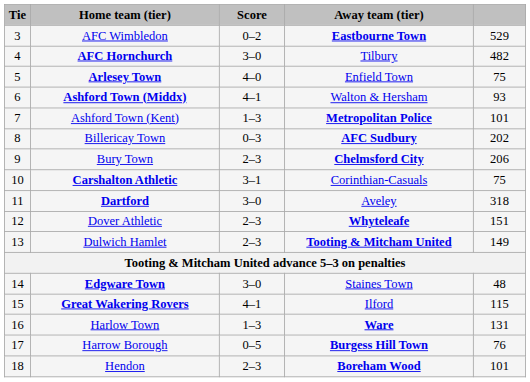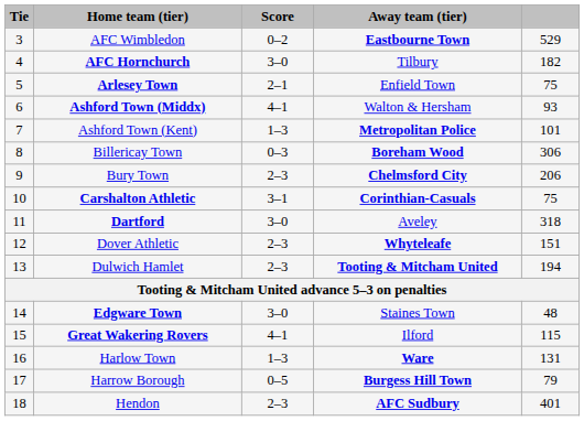 <table class="wikitable" style="width: 600px; background:WhiteSmoke; text-align:center; font-size:90%">
 <tr>
 <td scope="col" style="width:  5.00%; background:silver;"><strong>Tie</strong></td>
 <td scope="col" style="width: 36.25%; background:silver;"><strong>Home team (tier)</strong></td>
 <td scope="col" style="width: 12.50%; background:silver;"><strong>Score</strong></td>
 <td scope="col" style="width: 36.25%; background:silver;"><strong>Away team (tier)</strong></td>
 <td scope="col" style="width: 10.00%; background:silver;"><strong></strong></td>
 </tr>
 <tr>
 <td>3</td>
 <td><a href='#'>AFC Wimbledon</a></td>
 <td>0–2</td>
 <td><strong><a href='#'>Eastbourne Town</a></strong></td>
 <td>529</td>
 </tr>
 <tr>
 <td>4</td>
 <td><strong><a href='#'>AFC Hornchurch</a></strong></td>
 <td>3–0</td>
 <td><a href='#'>Tilbury</a></td>
-<td>482</td>
+<td>182</td>
 </tr>
 <tr>
 <td>5</td>
 <td><strong><a href='#'>Arlesey Town</a></strong></td>
-<td>4–0</td>
+<td>2–1</td>
 <td><a href='#'>Enfield Town</a></td>
 <td>75</td>
 </tr>
 <tr>
 <td>6</td>
 <td><strong><a href='#'>Ashford Town (Middx)</a></strong></td>
 <td>4–1</td>
 <td><a href='#'>Walton & Hersham</a></td>
 <td>93</td>
 </tr>
 <tr>
 <td>7</td>
 <td><a href='#'>Ashford Town (Kent)</a></td>
 <td>1–3</td>
 <td><strong><a href='#'>Metropolitan Police</a></strong></td>
 <td>101</td>
 </tr>
 <tr>
 <td>8</td>
 <td><a href='#'>Billericay Town</a></td>
 <td>0–3</td>
-<td><strong><a href='#'>AFC Sudbury</a></strong></td>
-<td>202</td>
+<td><strong><a href='#'>Boreham Wood</a></strong></td>
+<td>306</td>
 </tr>
 <tr>
 <td>9</td>
 <td><a href='#'>Bury Town</a></td>
 <td>2–3</td>
 <td><strong><a href='#'>Chelmsford City</a></strong></td>
 <td>206</td>
 </tr>
 <tr>
 <td>10</td>
 <td><strong><a href='#'>Carshalton Athletic</a></strong></td>
 <td>3–1</td>
-<td><a href='#'>Corinthian-Casuals</a></td>
+<td><strong><a href='#'>Corinthian-Casuals</a></strong></td>
 <td>75</td>
 </tr>
 <tr>
 <td>11</td>
 <td><strong><a href='#'>Dartford</a></strong></td>
 <td>3–0</td>
 <td><a href='#'>Aveley</a></td>
 <td>318</td>
 </tr>
 <tr>
 <td>12</td>
 <td><a href='#'>Dover Athletic</a></td>
 <td>2–3 </td>
 <td><strong><a href='#'>Whyteleafe</a></strong></td>
 <td>151</td>
 </tr>
 <tr>
 <td>13</td>
 <td><a href='#'>Dulwich Hamlet</a></td>
 <td>2–3</td>
 <td><strong><a href='#'>Tooting & Mitcham United</a></strong></td>
-<td>149</td>
+<td>194</td>
 </tr>
 <tr>
 <th colspan=5>Tooting & Mitcham United advance 5–3 on penalties</th>
 </tr>
 <tr>
 <td>14</td>
 <td><strong><a href='#'>Edgware Town</a></strong></td>
 <td>3–0</td>
 <td><a href='#'>Staines Town</a></td>
 <td>48</td>
 </tr>
 <tr>
 <td>15</td>
 <td><strong><a href='#'>Great Wakering Rovers</a></strong></td>
 <td>4–1</td>
 <td><a href='#'>Ilford</a></td>
 <td>115</td>
 </tr>
 <tr>
 <td>16</td>
 <td><a href='#'>Harlow Town</a></td>
 <td>1–3 </td>
 <td><strong><a href='#'>Ware</a></strong></td>
 <td>131</td>
 </tr>
 <tr>
 <td>17</td>
 <td><a href='#'>Harrow Borough</a></td>
 <td>0–5</td>
 <td><strong><a href='#'>Burgess Hill Town</a></strong></td>
-<td>76</td>
+<td>79</td>
 </tr>
 <tr>
 <td>18</td>
 <td><a href='#'>Hendon</a></td>
 <td>2–3</td>
-<td><strong><a href='#'>Boreham Wood</a></strong></td>
-<td>101</td>
+<td><strong><a href='#'>AFC Sudbury</a></strong></td>
+<td>401</td>
 </tr>
 </table>
